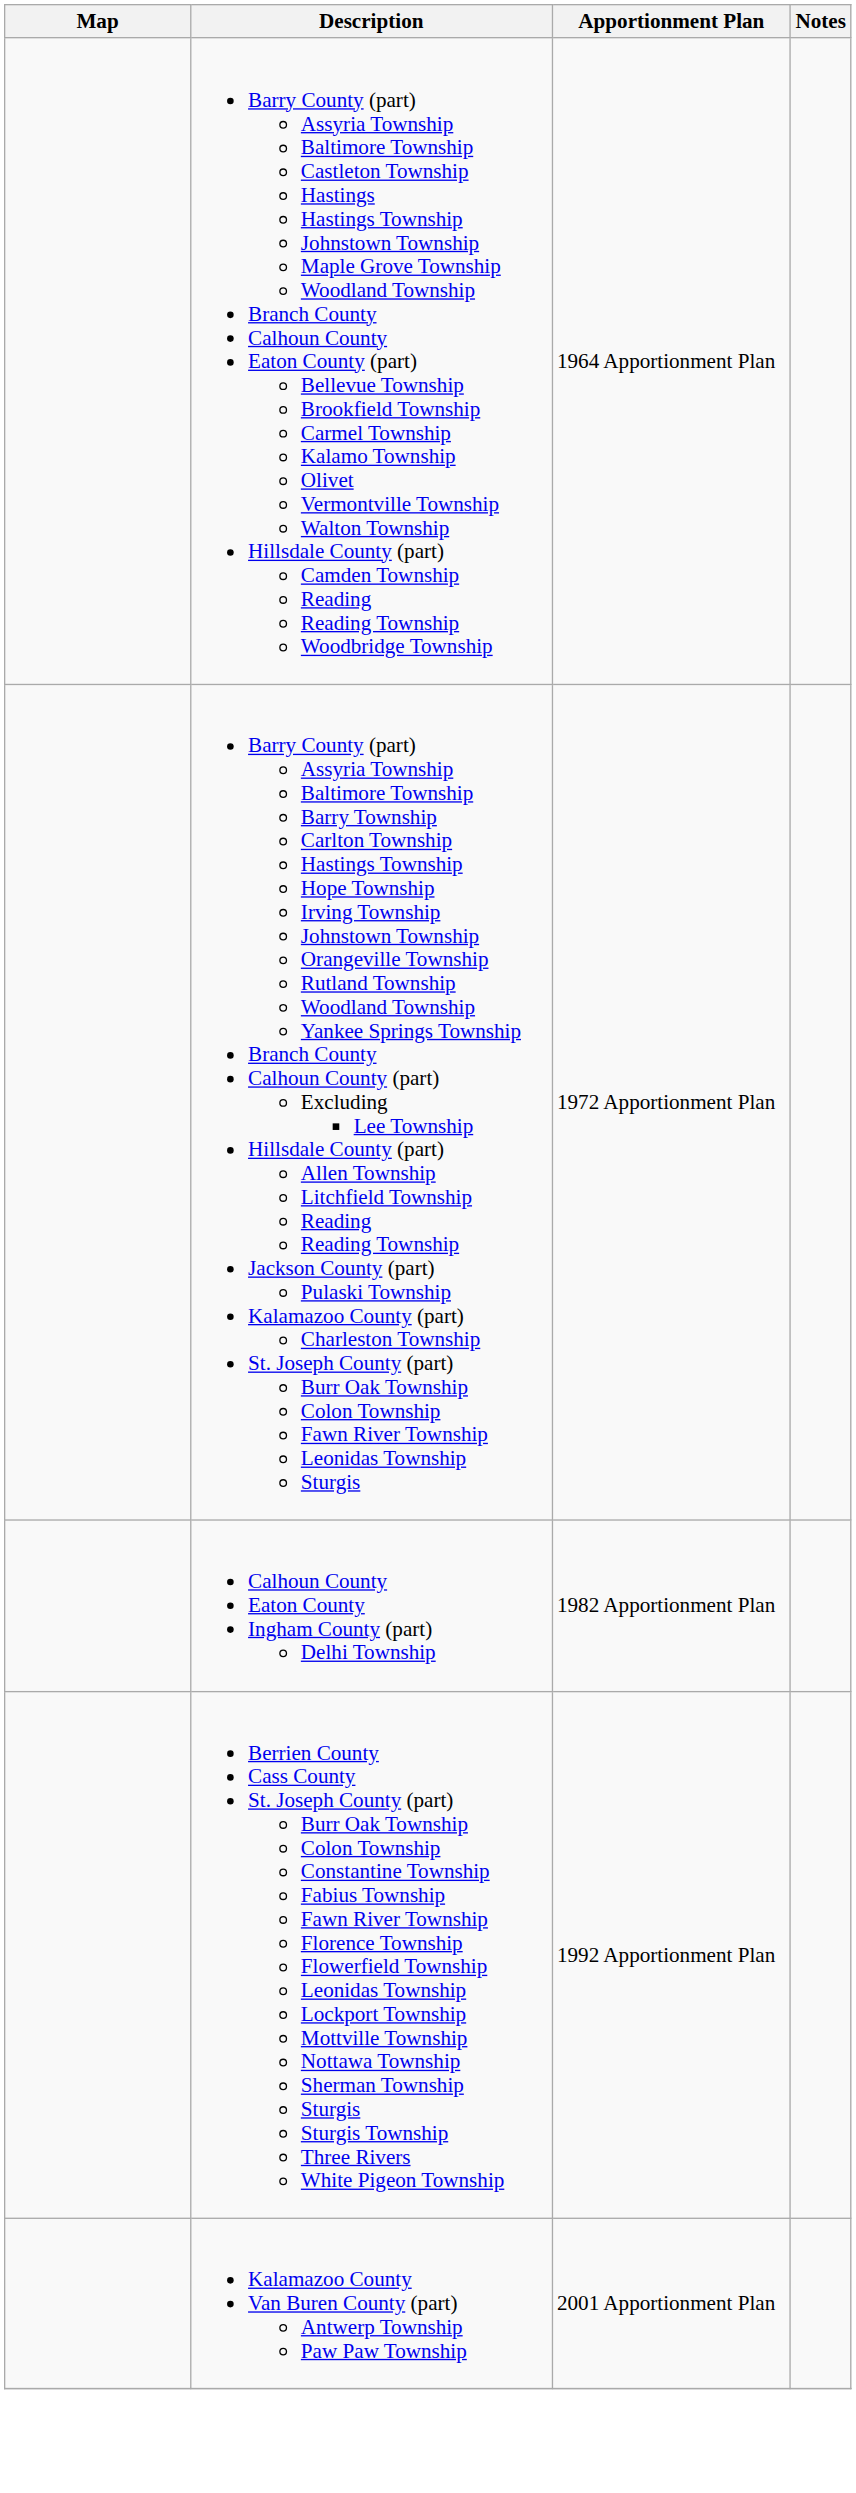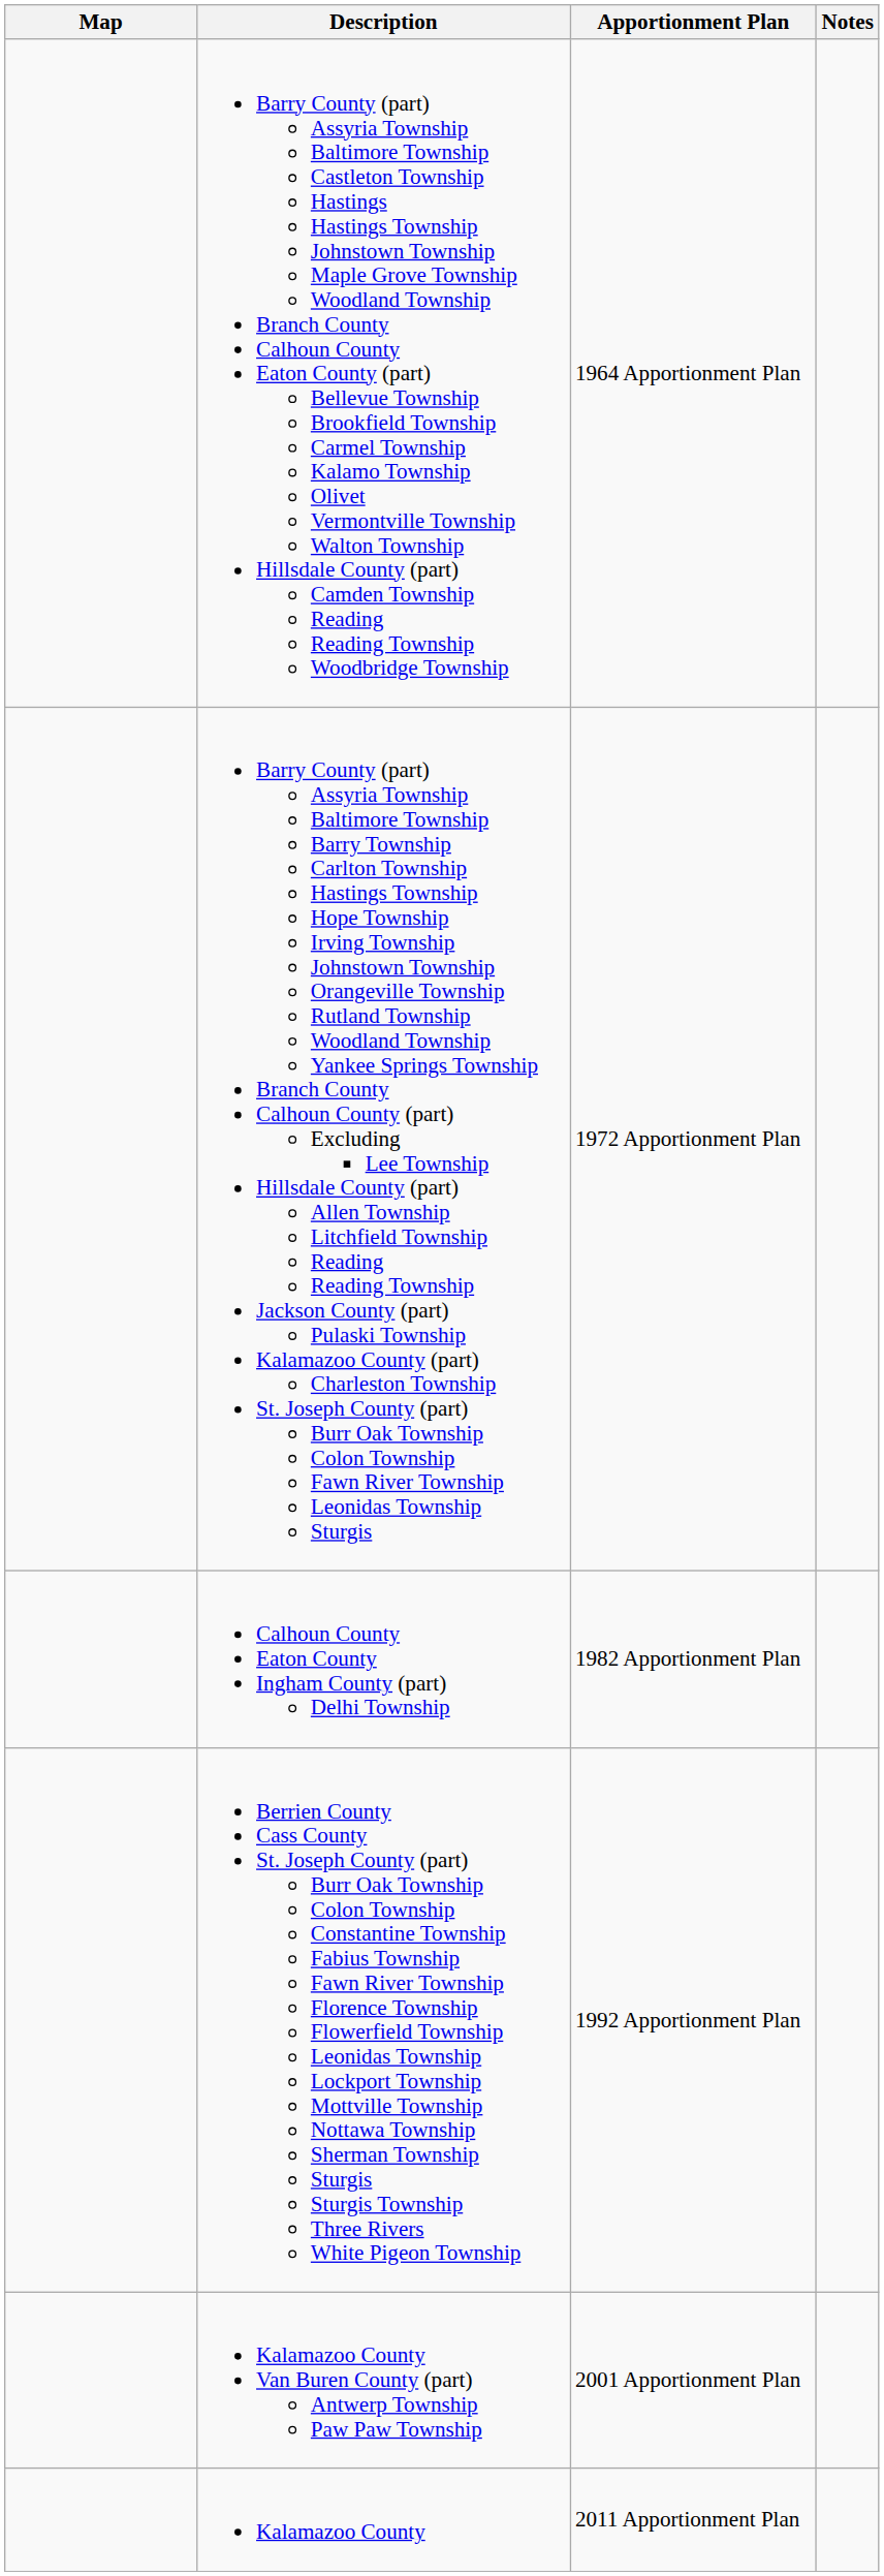 <table class="wikitable sortable">
 <tr>
 <th style="width:100pt;">Map</th>
 <th style="width:200pt;">Description</th>
 <th style="width:130pt;">Apportionment Plan</th>
 <th style="width:15pt;">Notes</th>
 </tr>
 <tr>
 <td></td>
 <td><br><ul><li><a href='#'>Barry County</a> (part)<ul><li><a href='#'>Assyria Township</a></li><li><a href='#'>Baltimore Township</a></li><li><a href='#'>Castleton Township</a></li><li><a href='#'>Hastings</a></li><li><a href='#'>Hastings Township</a></li><li><a href='#'>Johnstown Township</a></li><li><a href='#'>Maple Grove Township</a></li><li><a href='#'>Woodland Township</a></li></ul></li><li><a href='#'>Branch County</a></li><li><a href='#'>Calhoun County</a></li><li><a href='#'>Eaton County</a> (part)<ul><li><a href='#'>Bellevue Township</a></li><li><a href='#'>Brookfield Township</a></li><li><a href='#'>Carmel Township</a></li><li><a href='#'>Kalamo Township</a></li><li><a href='#'>Olivet</a></li><li><a href='#'>Vermontville Township</a></li><li><a href='#'>Walton Township</a></li></ul></li><li><a href='#'>Hillsdale County</a> (part)<ul><li><a href='#'>Camden Township</a></li><li><a href='#'>Reading</a></li><li><a href='#'>Reading Township</a></li><li><a href='#'>Woodbridge Township</a></li></ul></li></ul></td>
 <td>1964 Apportionment Plan</td>
 <td></td>
 </tr>
 <tr>
 <td></td>
 <td><br><ul><li><a href='#'>Barry County</a> (part)<ul><li><a href='#'>Assyria Township</a></li><li><a href='#'>Baltimore Township</a></li><li><a href='#'>Barry Township</a></li><li><a href='#'>Carlton Township</a></li><li><a href='#'>Hastings Township</a></li><li><a href='#'>Hope Township</a></li><li><a href='#'>Irving Township</a></li><li><a href='#'>Johnstown Township</a></li><li><a href='#'>Orangeville Township</a></li><li><a href='#'>Rutland Township</a></li><li><a href='#'>Woodland Township</a></li><li><a href='#'>Yankee Springs Township</a></li></ul></li><li><a href='#'>Branch County</a></li><li><a href='#'>Calhoun County</a> (part)<ul><li>Excluding<ul><li><a href='#'>Lee Township</a></li></ul></li></ul></li><li><a href='#'>Hillsdale County</a> (part)<ul><li><a href='#'>Allen Township</a></li><li><a href='#'>Litchfield Township</a></li><li><a href='#'>Reading</a></li><li><a href='#'>Reading Township</a></li></ul></li><li><a href='#'>Jackson County</a> (part)<ul><li><a href='#'>Pulaski Township</a></li></ul></li><li><a href='#'>Kalamazoo County</a> (part)<ul><li><a href='#'>Charleston Township</a></li></ul></li><li><a href='#'>St. Joseph County</a> (part)<ul><li><a href='#'>Burr Oak Township</a></li><li><a href='#'>Colon Township</a></li><li><a href='#'>Fawn River Township</a></li><li><a href='#'>Leonidas Township</a></li><li><a href='#'>Sturgis</a></li></ul></li></ul></td>
 <td>1972 Apportionment Plan</td>
 <td></td>
 </tr>
 <tr>
 <td></td>
 <td><br><ul><li><a href='#'>Calhoun County</a></li><li><a href='#'>Eaton County</a></li><li><a href='#'>Ingham County</a> (part)<ul><li><a href='#'>Delhi Township</a></li></ul></li></ul></td>
 <td>1982 Apportionment Plan</td>
 <td></td>
 </tr>
 <tr>
 <td></td>
 <td><br><ul><li><a href='#'>Berrien County</a></li><li><a href='#'>Cass County</a></li><li><a href='#'>St. Joseph County</a> (part)<ul><li><a href='#'>Burr Oak Township</a></li><li><a href='#'>Colon Township</a></li><li><a href='#'>Constantine Township</a></li><li><a href='#'>Fabius Township</a></li><li><a href='#'>Fawn River Township</a></li><li><a href='#'>Florence Township</a></li><li><a href='#'>Flowerfield Township</a></li><li><a href='#'>Leonidas Township</a></li><li><a href='#'>Lockport Township</a></li><li><a href='#'>Mottville Township</a></li><li><a href='#'>Nottawa Township</a></li><li><a href='#'>Sherman Township</a></li><li><a href='#'>Sturgis</a></li><li><a href='#'>Sturgis Township</a></li><li><a href='#'>Three Rivers</a></li><li><a href='#'>White Pigeon Township</a></li></ul></li></ul></td>
 <td>1992 Apportionment Plan</td>
 <td></td>
 </tr>
 <tr>
 <td></td>
 <td><br><ul><li><a href='#'>Kalamazoo County</a></li><li><a href='#'>Van Buren County</a> (part)<ul><li><a href='#'>Antwerp Township</a></li><li><a href='#'>Paw Paw Township</a></li></ul></li></ul></td>
 <td>2001 Apportionment Plan</td>
 <td></td>
 </tr>
 <tr>
+<td></td>
+<td><br><ul><li><a href='#'>Kalamazoo County</a></li></ul></td>
+<td>2011 Apportionment Plan</td>
+<td></td>
+</tr>
+<tr>
 </tr>
 </table>
